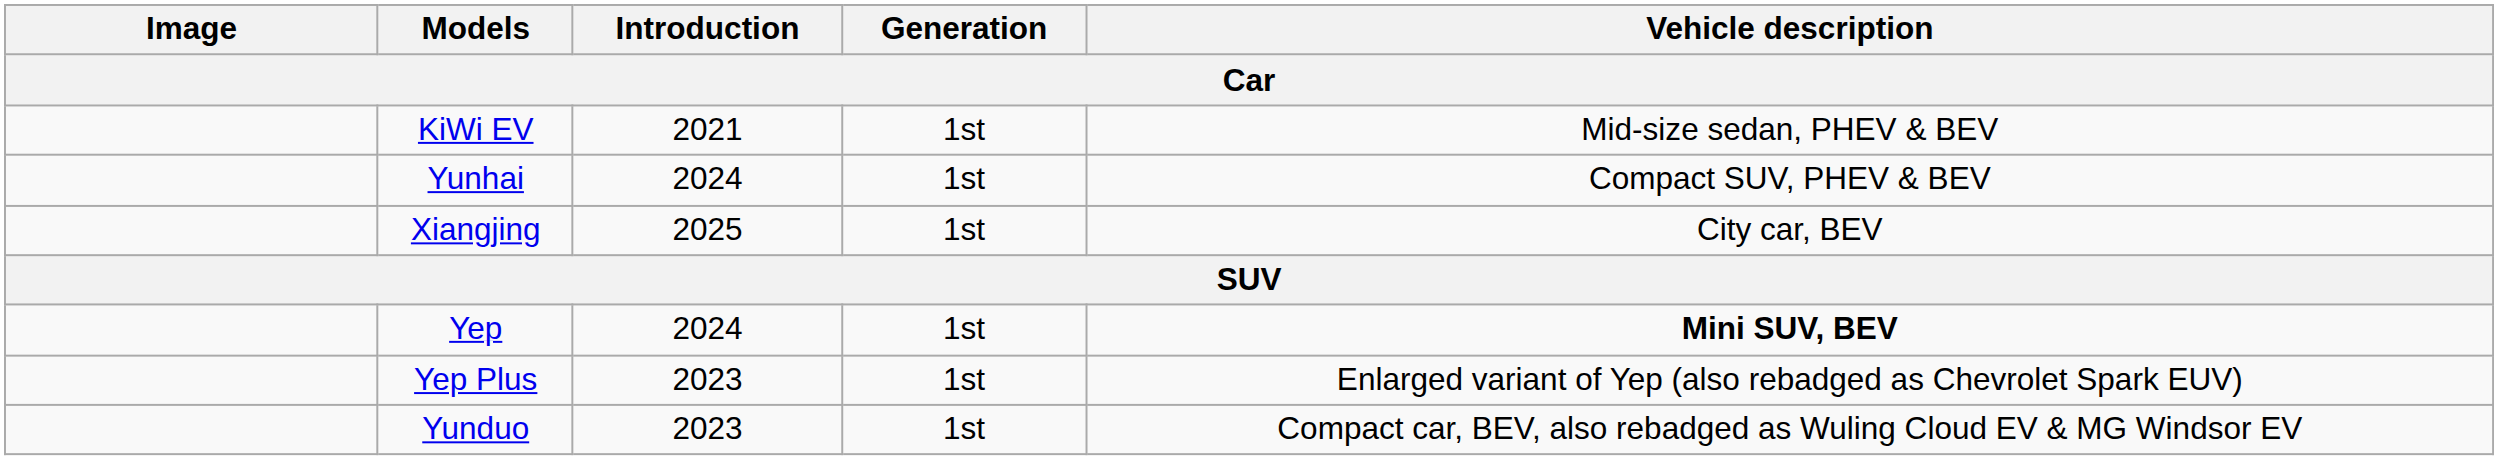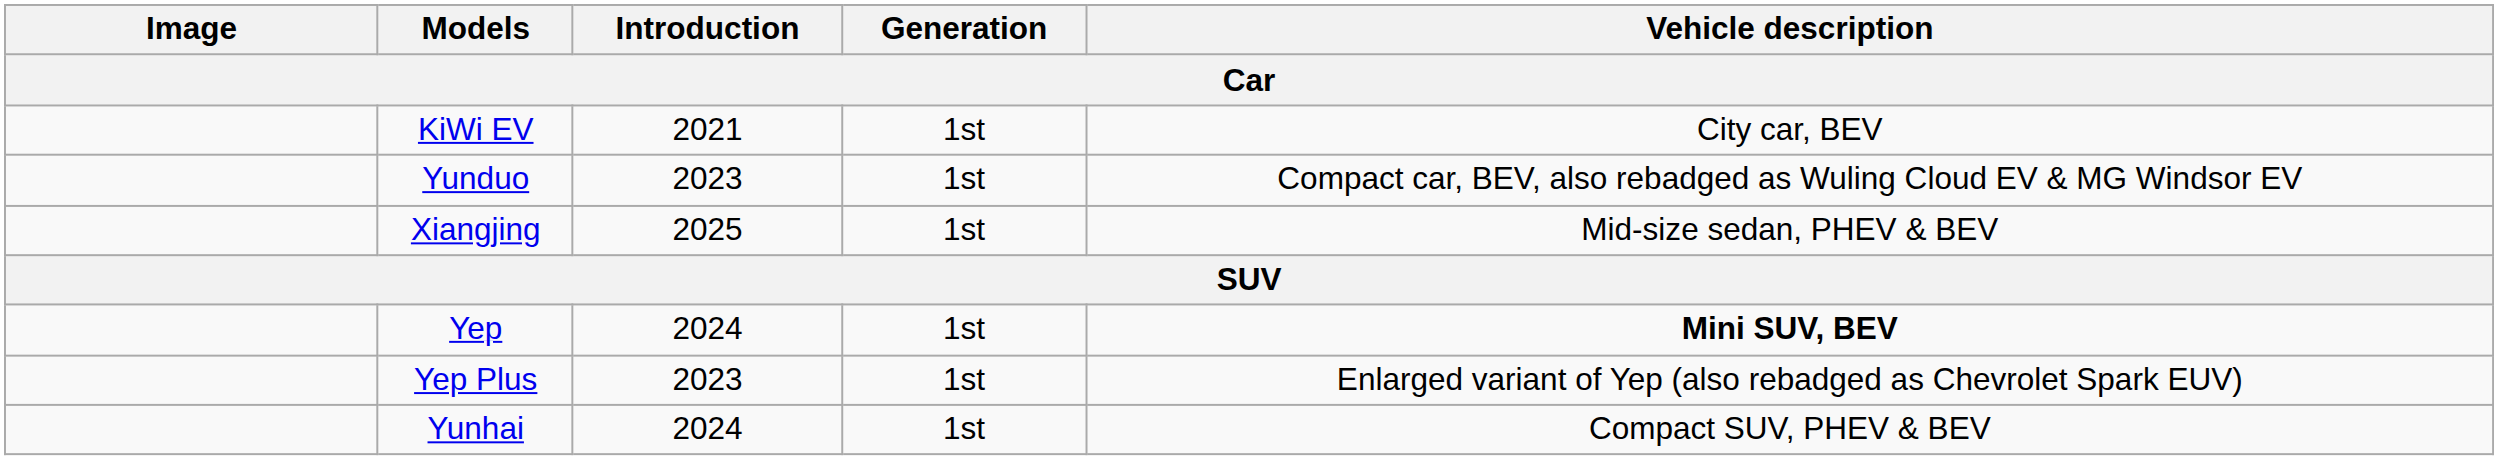 <table class="wikitable sortable" style="text-align: center; width: 100%">
 <tr>
 <th class="unsortable" width="15%">Image</th>
 <th>Models</th>
 <th>Introduction</th>
 <th class="unsortable">Generation</th>
 <th>Vehicle description</th>
 </tr>
 <tr>
 <th colspan="5">Car</th>
 </tr>
 <tr>
 <td></td>
 <td><a href='#'>KiWi EV</a></td>
 <td>2021</td>
 <td>1st</td>
-<td>Mid-size sedan, PHEV & BEV</td>
+<td>City car, BEV</td>
 </tr>
 <tr>
 <td></td>
-<td><a href='#'>Yunhai</a></td>
-<td>2024</td>
+<td><a href='#'>Yunduo</a></td>
+<td>2023</td>
 <td>1st</td>
-<td>Compact SUV, PHEV & BEV</td>
+<td>Compact car, BEV, also rebadged as Wuling Cloud EV & MG Windsor EV</td>
 </tr>
 <tr>
 <td></td>
 <td><a href='#'>Xiangjing</a></td>
 <td>2025</td>
 <td>1st</td>
-<td>City car, BEV</td>
+<td>Mid-size sedan, PHEV & BEV</td>
 </tr>
 <tr>
 <th colspan="5">SUV</th>
 </tr>
 <tr>
 <td></td>
 <td><a href='#'>Yep</a></td>
 <td>2024</td>
 <td>1st</td>
 <td><strong>Mini SUV, BEV</strong></td>
 </tr>
 <tr>
 <td></td>
 <td><a href='#'>Yep Plus</a></td>
 <td>2023</td>
 <td>1st</td>
 <td>Enlarged variant of Yep (also rebadged as Chevrolet Spark EUV)</td>
 </tr>
 <tr>
 <td></td>
-<td><a href='#'>Yunduo</a></td>
-<td>2023</td>
+<td><a href='#'>Yunhai</a></td>
+<td>2024</td>
 <td>1st</td>
-<td>Compact car, BEV, also rebadged as Wuling Cloud EV & MG Windsor EV</td>
+<td>Compact SUV, PHEV & BEV</td>
 </tr>
 </table>
